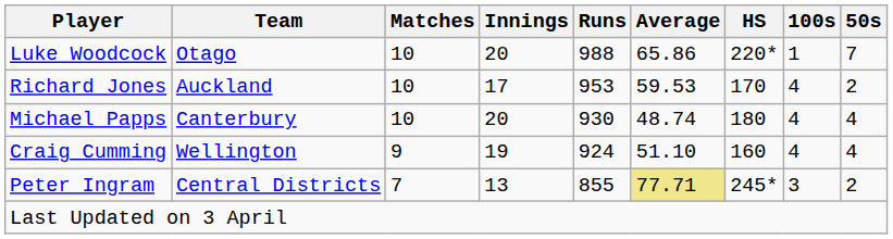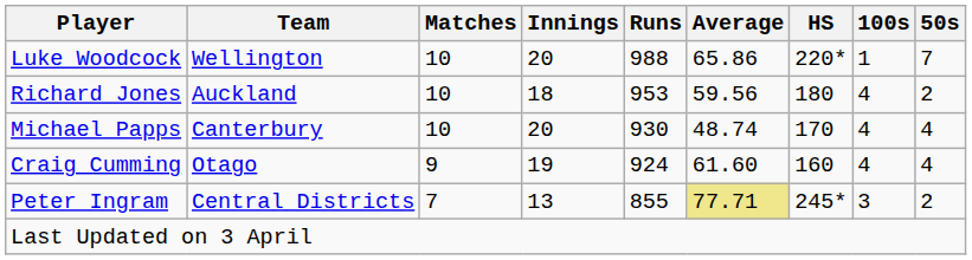 <table class="wikitable">
 <tr>
 <th>Player</th>
 <th>Team</th>
 <th>Matches</th>
 <th>Innings</th>
 <th>Runs</th>
 <th>Average</th>
 <th>HS</th>
 <th>100s</th>
 <th>50s</th>
 </tr>
 <tr>
 <td><a href='#'>Luke Woodcock</a></td>
-<td><a href='#'>Otago</a></td>
+<td><a href='#'>Wellington</a></td>
 <td>10</td>
 <td>20</td>
 <td>988</td>
 <td>65.86</td>
 <td>220*</td>
 <td>1</td>
 <td>7</td>
 </tr>
 <tr>
 <td><a href='#'>Richard Jones</a></td>
 <td><a href='#'>Auckland</a></td>
 <td>10</td>
-<td>17</td>
+<td>18</td>
 <td>953</td>
-<td>59.53</td>
-<td>170</td>
+<td>59.56</td>
+<td>180</td>
 <td>4</td>
 <td>2</td>
 </tr>
 <tr>
 <td><a href='#'>Michael Papps</a></td>
 <td><a href='#'>Canterbury</a></td>
 <td>10</td>
 <td>20</td>
 <td>930</td>
 <td>48.74</td>
-<td>180</td>
+<td>170</td>
 <td>4</td>
 <td>4</td>
 </tr>
 <tr>
 <td><a href='#'>Craig Cumming</a></td>
-<td><a href='#'>Wellington</a></td>
+<td><a href='#'>Otago</a></td>
 <td>9</td>
 <td>19</td>
 <td>924</td>
-<td>51.10</td>
+<td>61.60</td>
 <td>160</td>
 <td>4</td>
 <td>4</td>
 </tr>
 <tr>
 <td><a href='#'>Peter Ingram</a></td>
 <td><a href='#'>Central Districts</a></td>
 <td>7</td>
 <td>13</td>
 <td>855</td>
 <td style="background: khaki;">77.71</td>
 <td>245*</td>
 <td>3</td>
 <td>2</td>
 </tr>
 <tr>
 <td colspan=10>Last Updated on 3 April</td>
 </tr>
 </table>
